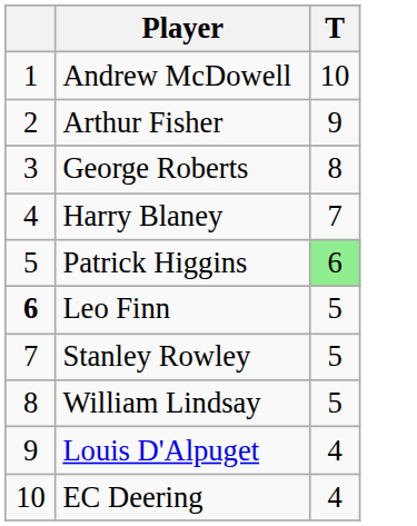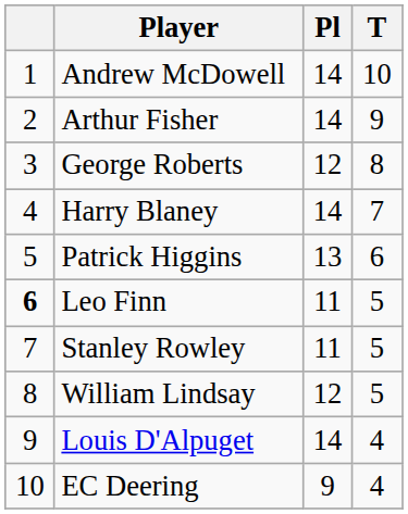 <table class="wikitable" style="text-align:center;">
 <tr>
 <th width="20" abbr="Position"></th>
 <th width="130">Player</th>
+<th width="20">Pl</th>
 <th width="20">T</th>
 </tr>
 <tr>
 <td>1</td>
 <td style="text-align:left;"> Andrew McDowell</td>
+<td>14</td>
 <td>10</td>
 </tr>
 <tr>
 <td>2</td>
 <td style="text-align:left;"> Arthur Fisher</td>
+<td>14</td>
 <td>9</td>
 </tr>
 <tr>
 <td>3</td>
 <td style="text-align:left;"> George Roberts</td>
+<td>12</td>
 <td>8</td>
 </tr>
 <tr>
 <td>4</td>
 <td style="text-align:left;"> Harry Blaney</td>
+<td>14</td>
 <td>7</td>
 </tr>
 <tr>
 <td>5</td>
 <td style="text-align:left;"> Patrick Higgins</td>
-<td style="background: lightgreen;">6</td>
+<td>13</td>
+<td>6</td>
 </tr>
 <tr>
 <td><strong>6</strong></td>
 <td style="text-align:left;"> Leo Finn</td>
+<td>11</td>
 <td>5</td>
 </tr>
 <tr>
 <td>7</td>
 <td style="text-align:left;"> Stanley Rowley</td>
+<td>11</td>
 <td>5</td>
 </tr>
 <tr>
 <td>8</td>
 <td style="text-align:left;"> William Lindsay</td>
+<td>12</td>
 <td>5</td>
 </tr>
 <tr>
 <td>9</td>
 <td style="text-align:left;"> <a href='#'>Louis D'Alpuget</a></td>
+<td>14</td>
 <td>4</td>
 </tr>
 <tr>
 <td>10</td>
 <td style="text-align:left;"> EC Deering</td>
+<td>9</td>
 <td>4</td>
 </tr>
 </table>
